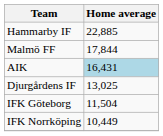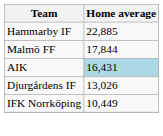 <table class="wikitable">
 <tr>
 <th>Team</th>
 <th>Home average</th>
 </tr>
 <tr>
 <td>Hammarby IF</td>
 <td>22,885</td>
 </tr>
 <tr>
 <td>Malmö FF</td>
 <td>17,844</td>
 </tr>
 <tr>
 <td>AIK</td>
 <td style="background: lightblue;">16,431</td>
 </tr>
 <tr>
 <td>Djurgårdens IF</td>
-<td>13,025</td>
-</tr>
-<tr>
-<td>IFK Göteborg</td>
-<td>11,504</td>
+<td>13,026</td>
 </tr>
 <tr>
 <td>IFK Norrköping</td>
 <td>10,449</td>
 </tr>
 <tr>
 </tr>
 </table>
